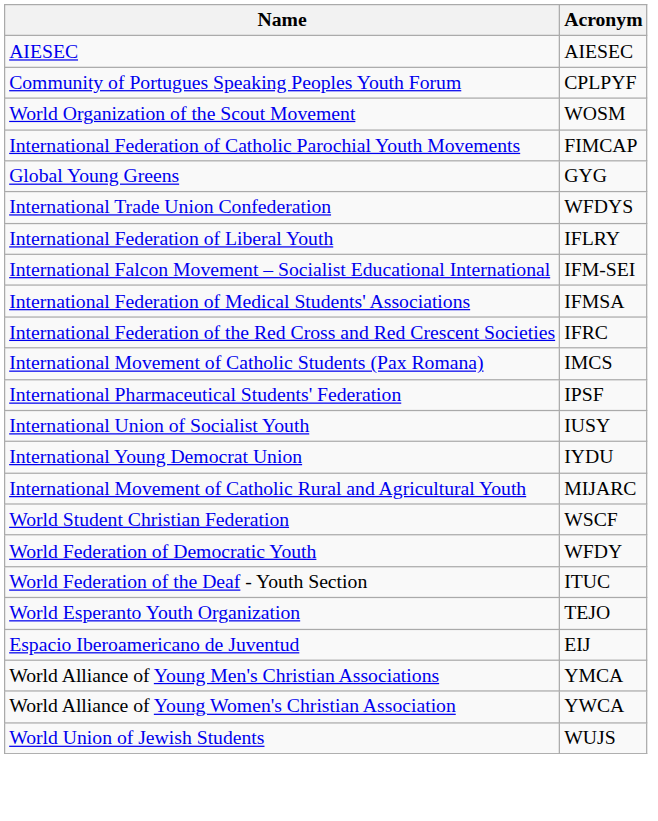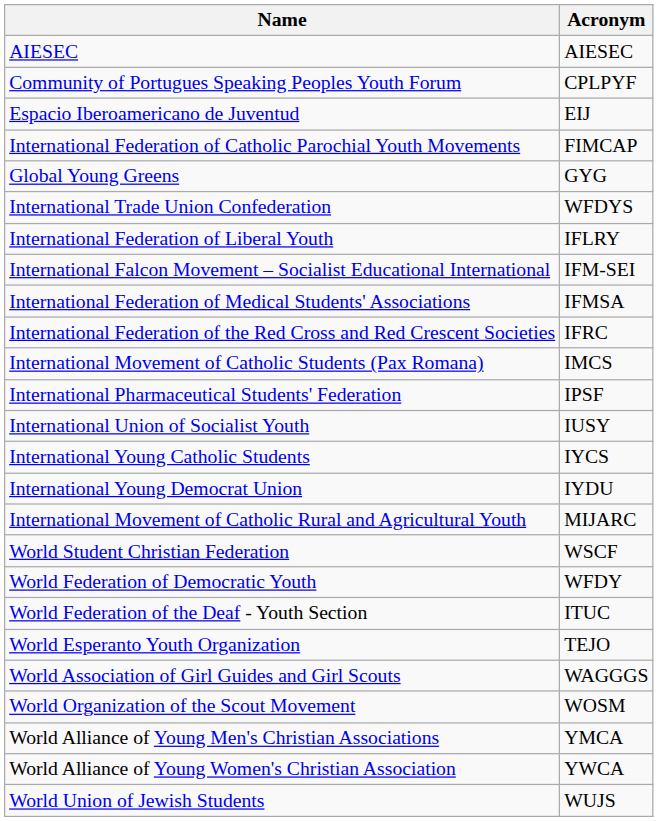 <table class="wikitable sortable">
 <tr>
 <th>Name</th>
 <th>Acronym</th>
 </tr>
 <tr>
 <td><a href='#'>AIESEC</a></td>
 <td>AIESEC</td>
 </tr>
 <tr>
 <td><a href='#'>Community of Portugues Speaking Peoples Youth Forum</a></td>
 <td>CPLPYF</td>
 </tr>
 <tr>
-<td><a href='#'>World Organization of the Scout Movement</a></td>
-<td>WOSM</td>
+<td><a href='#'>Espacio Iberoamericano de Juventud</a></td>
+<td>EIJ</td>
 </tr>
 <tr>
 <td><a href='#'>International Federation of Catholic Parochial Youth Movements</a></td>
 <td>FIMCAP</td>
 </tr>
 <tr>
 <td><a href='#'>Global Young Greens</a></td>
 <td>GYG</td>
 </tr>
 <tr>
 <td><a href='#'>International Trade Union Confederation</a></td>
 <td>WFDYS</td>
 </tr>
 <tr>
 <td><a href='#'>International Federation of Liberal Youth</a></td>
 <td>IFLRY</td>
 </tr>
 <tr>
 <td><a href='#'>International Falcon Movement – Socialist Educational International</a></td>
 <td>IFM-SEI</td>
 </tr>
 <tr>
 <td><a href='#'>International Federation of Medical Students' Associations</a></td>
 <td>IFMSA</td>
 </tr>
 <tr>
 <td><a href='#'>International Federation of the Red Cross and Red Crescent Societies</a></td>
 <td>IFRC</td>
 </tr>
 <tr>
 <td><a href='#'>International Movement of Catholic Students (Pax Romana)</a></td>
 <td>IMCS</td>
 </tr>
 <tr>
 <td><a href='#'>International Pharmaceutical Students' Federation</a></td>
 <td>IPSF</td>
 </tr>
 <tr>
 <td><a href='#'>International Union of Socialist Youth</a></td>
 <td>IUSY</td>
 </tr>
 <tr>
+<td><a href='#'>International Young Catholic Students</a></td>
+<td>IYCS</td>
+</tr>
+<tr>
 <td><a href='#'>International Young Democrat Union</a></td>
 <td>IYDU</td>
 </tr>
 <tr>
 <td><a href='#'>International Movement of Catholic Rural and Agricultural Youth</a></td>
 <td>MIJARC</td>
 </tr>
 <tr>
 <td><a href='#'>World Student Christian Federation</a></td>
 <td>WSCF</td>
 </tr>
 <tr>
 <td><a href='#'>World Federation of Democratic Youth</a></td>
 <td>WFDY</td>
 </tr>
 <tr>
 <td><a href='#'>World Federation of the Deaf</a> - Youth Section</td>
 <td>ITUC</td>
 </tr>
 <tr>
 <td><a href='#'>World Esperanto Youth Organization</a></td>
 <td>TEJO</td>
 </tr>
 <tr>
-<td><a href='#'>Espacio Iberoamericano de Juventud</a></td>
-<td>EIJ</td>
+<td><a href='#'>World Association of Girl Guides and Girl Scouts</a></td>
+<td>WAGGGS</td>
+</tr>
+<tr>
+<td><a href='#'>World Organization of the Scout Movement</a></td>
+<td>WOSM</td>
 </tr>
 <tr DESTINY FOR WOMEN AND YOUTH EMPOWERMENT>
 <td>World Alliance of <a href='#'>Young Men's Christian Associations</a></td>
 <td>YMCA</td>
 </tr>
 <tr>
 <td>World Alliance of <a href='#'>Young Women's Christian Association</a></td>
 <td>YWCA</td>
 </tr>
 <tr>
 <td><a href='#'>World Union of Jewish Students</a></td>
 <td>WUJS</td>
 </tr>
 </table>
